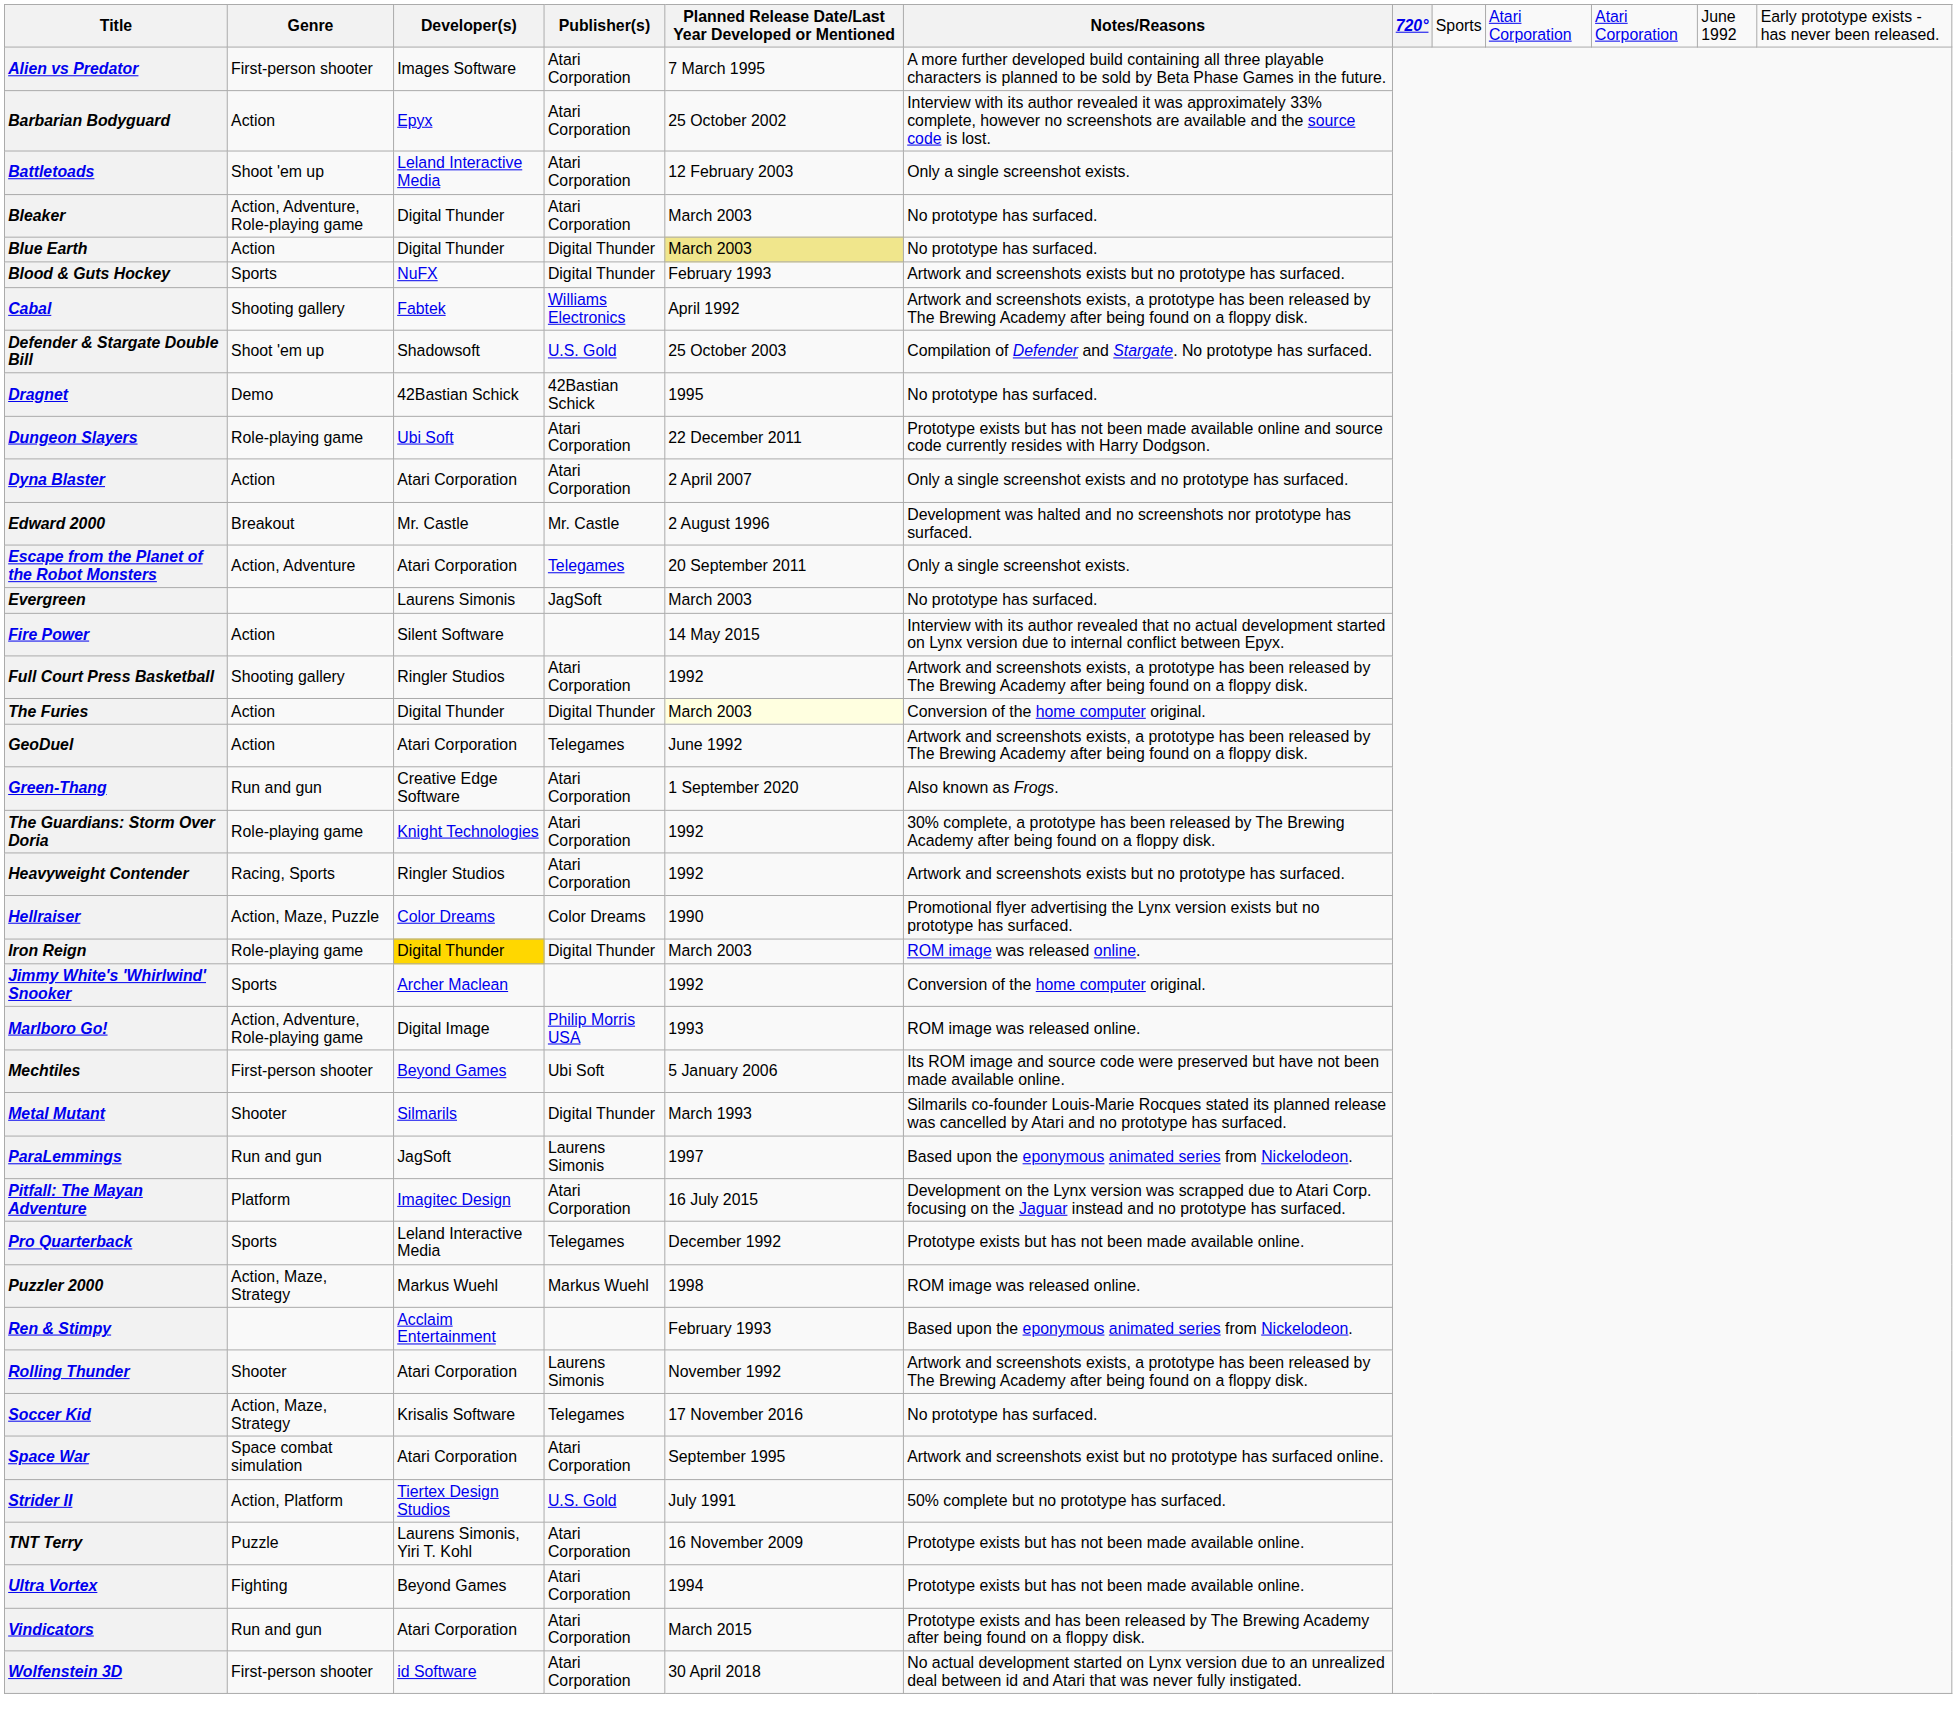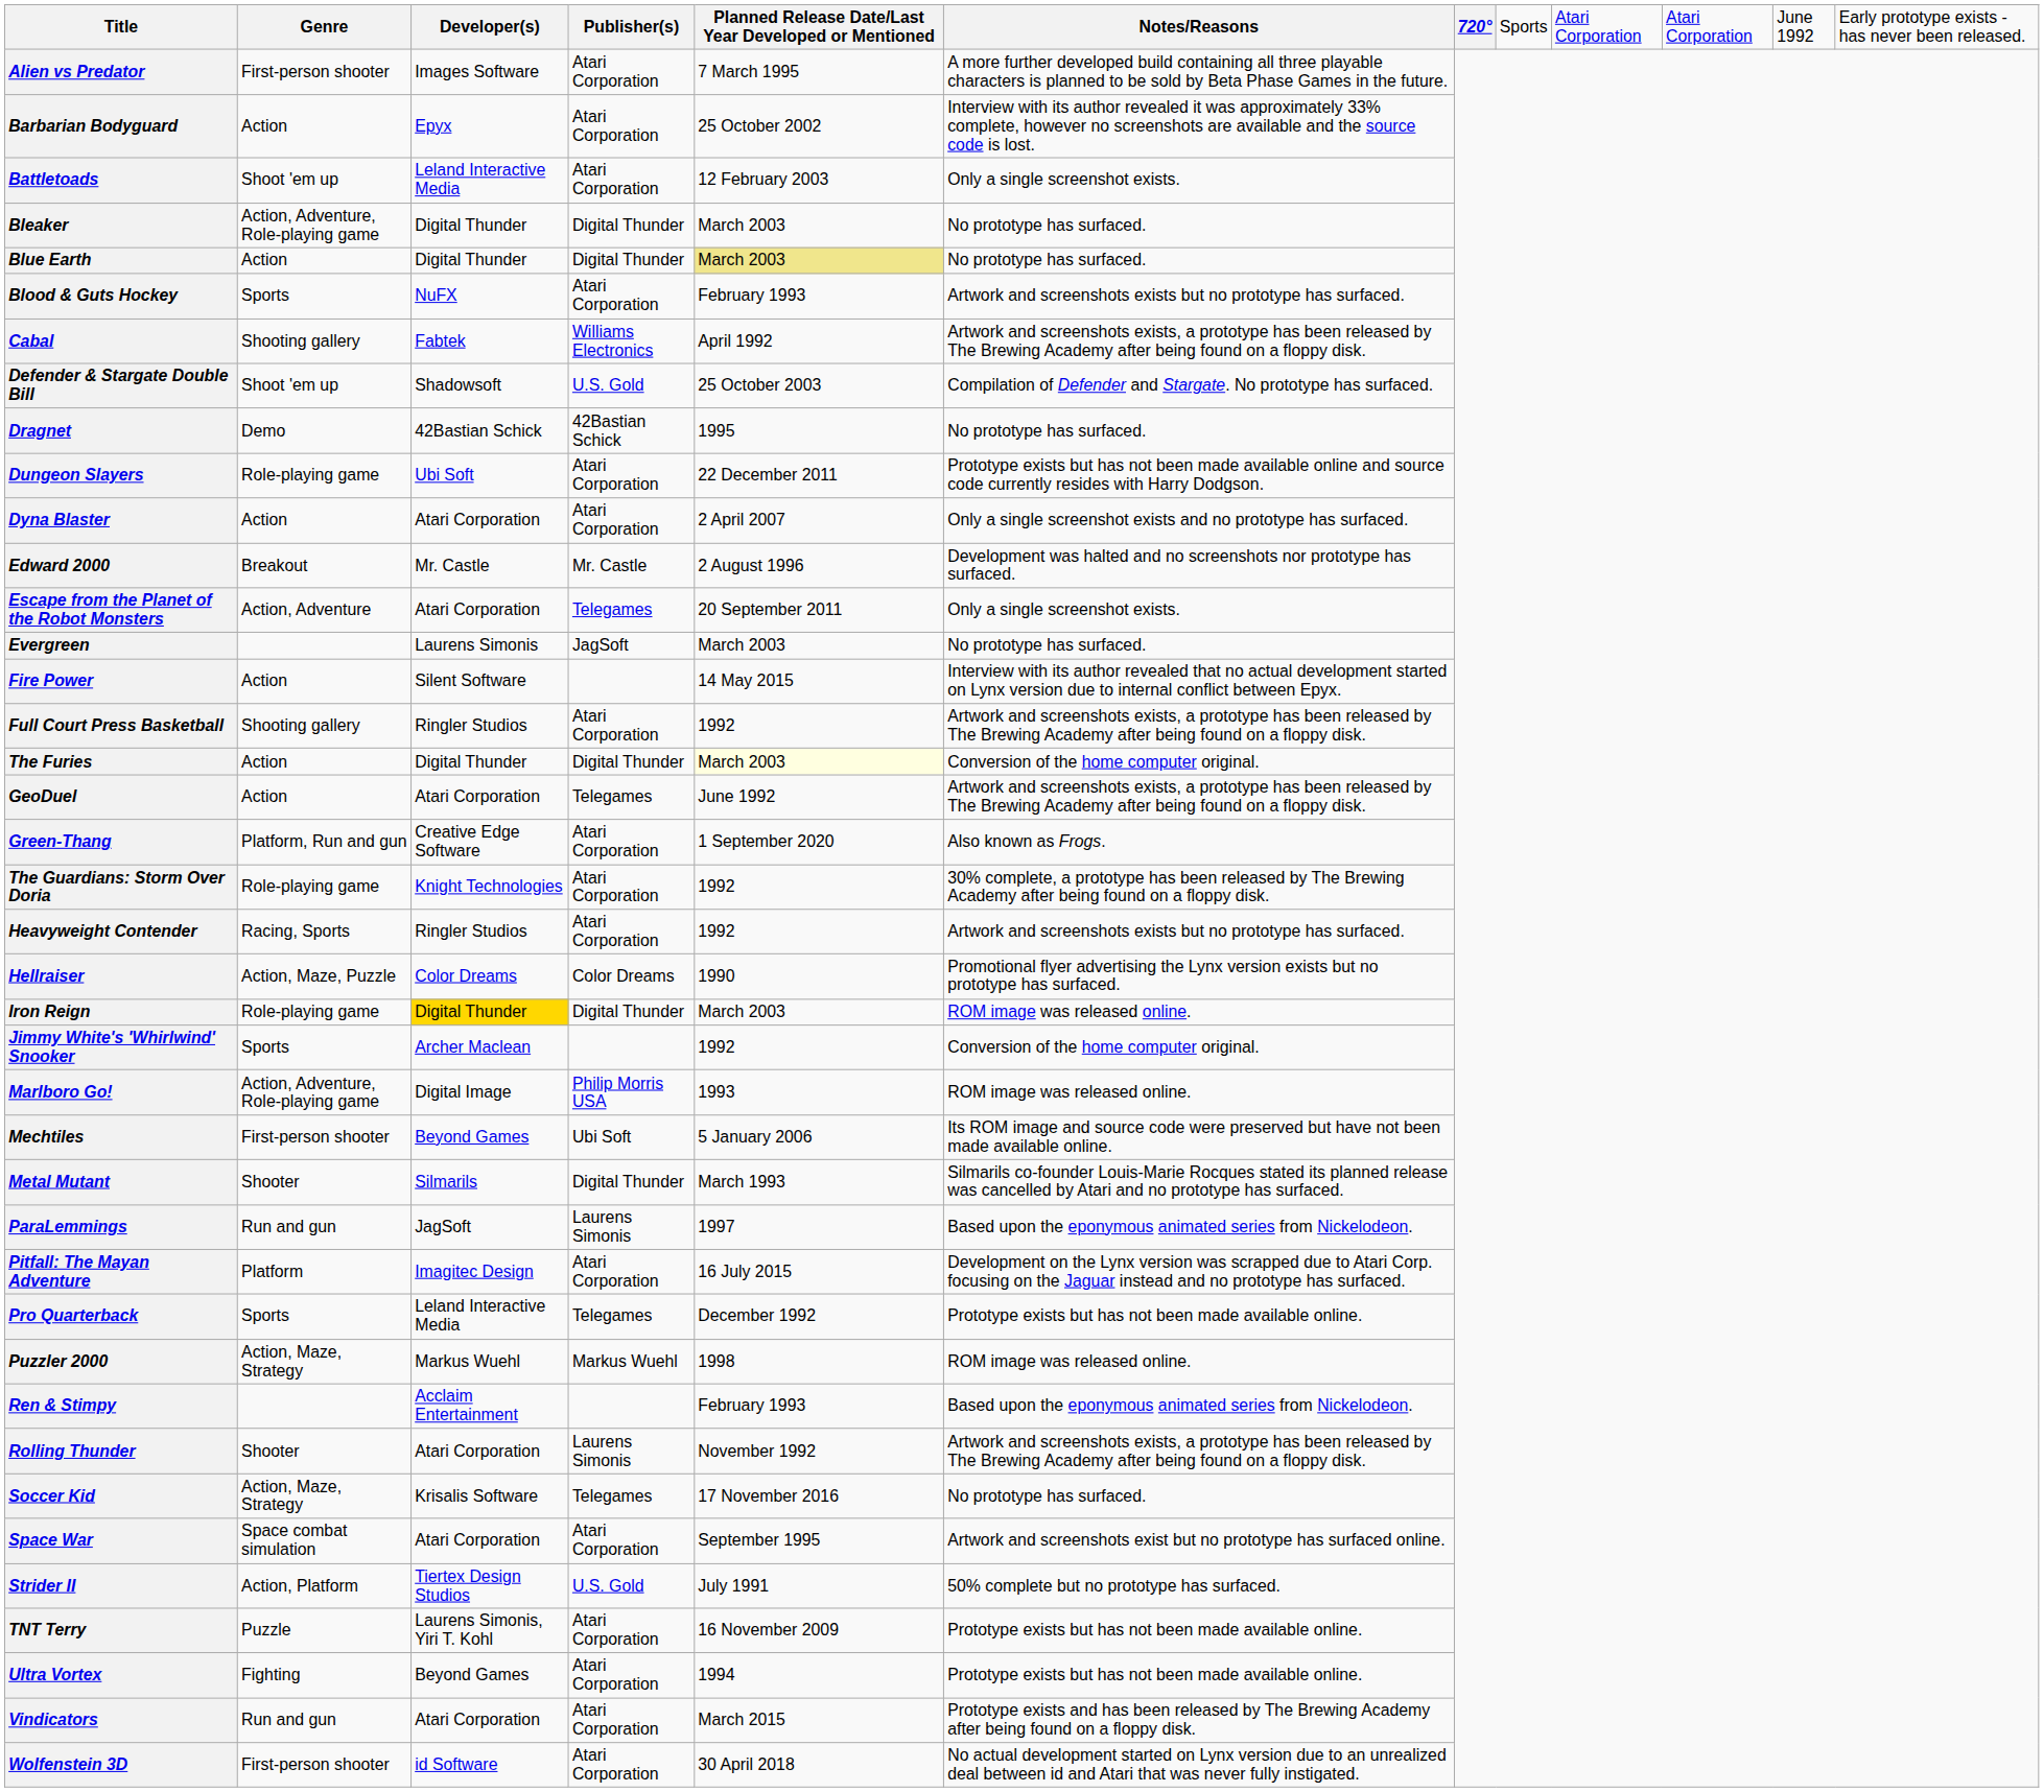 <table class="wikitable sortable" id="softwarelist" width="auto">
 <tr>
 <th rowspan="2">Title</th>
 <th rowspan="2">Genre</th>
 <th rowspan="2">Developer(s)</th>
 <th rowspan="2">Publisher(s)</th>
 <th rowspan="2">Planned Release Date/Last Year Developed or Mentioned</th>
 <th rowspan="2">Notes/Reasons</th>
 </tr>
 <tr>
 <th id="0–9" style="text-align: left;"><strong><em><a href='#'>720°</a></em></strong></th>
 <td>Sports</td>
 <td><a href='#'>Atari Corporation</a></td>
 <td><a href='#'>Atari Corporation</a></td>
 <td>June 1992</td>
 <td>Early prototype exists - has never been released.</td>
 </tr>
 <tr>
 <th id="A" style="text-align: left;"><strong><em><a href='#'>Alien vs Predator</a></em></strong></th>
 <td>First-person shooter</td>
 <td>Images Software</td>
 <td>Atari Corporation</td>
 <td>7 March 1995</td>
 <td>A more further developed build containing all three playable characters is planned to be sold by Beta Phase Games in the future.</td>
 </tr>
 <tr>
 <th id="B" style="text-align: left;"><strong><em>Barbarian Bodyguard</em></strong></th>
 <td>Action</td>
 <td><a href='#'>Epyx</a></td>
 <td>Atari Corporation</td>
 <td>25 October 2002</td>
 <td>Interview with its author revealed it was approximately 33% complete, however no screenshots are available and the <a href='#'>source code</a> is lost.</td>
 </tr>
 <tr>
 <th style="text-align: left;"><strong><em><a href='#'>Battletoads</a></em></strong></th>
 <td>Shoot 'em up</td>
 <td><a href='#'>Leland Interactive Media</a></td>
 <td>Atari Corporation</td>
 <td>12 February 2003</td>
 <td>Only a single screenshot exists.</td>
 </tr>
 <tr>
 <th style="text-align: left;"><strong><em>Bleaker</em></strong></th>
 <td>Action, Adventure, Role-playing game</td>
 <td>Digital Thunder</td>
-<td>Atari Corporation</td>
+<td>Digital Thunder</td>
 <td>March 2003</td>
 <td>No prototype has surfaced.</td>
 </tr>
 <tr>
 <th style="text-align: left;"><strong><em>Blue Earth</em></strong></th>
 <td>Action</td>
 <td>Digital Thunder</td>
 <td>Digital Thunder</td>
 <td style="background: khaki;">March 2003</td>
 <td>No prototype has surfaced.</td>
 </tr>
 <tr>
 <th style="text-align: left;"><strong><em>Blood & Guts Hockey</em></strong></th>
 <td>Sports</td>
 <td><a href='#'>NuFX</a></td>
-<td>Digital Thunder</td>
+<td>Atari Corporation</td>
 <td>February 1993</td>
 <td>Artwork and screenshots exists but no prototype has surfaced.</td>
 </tr>
 <tr>
 <th id="C" style="text-align: left;"><strong><em><a href='#'>Cabal</a></em></strong></th>
 <td>Shooting gallery</td>
 <td><a href='#'>Fabtek</a></td>
 <td><a href='#'>Williams Electronics</a></td>
 <td>April 1992</td>
 <td>Artwork and screenshots exists, a prototype has been released by The Brewing Academy after being found on a floppy disk.</td>
 </tr>
 <tr>
 <th id="D" style="text-align: left;"><strong><em>Defender & Stargate Double Bill</em></strong></th>
 <td>Shoot 'em up</td>
 <td>Shadowsoft</td>
 <td><a href='#'>U.S. Gold</a></td>
 <td>25 October 2003</td>
 <td>Compilation of <em><a href='#'>Defender</a></em> and <em><a href='#'>Stargate</a></em>. No prototype has surfaced.</td>
 </tr>
 <tr>
 <th style="text-align: left;"><strong><em><a href='#'>Dragnet</a></em></strong></th>
 <td>Demo</td>
 <td>42Bastian Schick</td>
 <td>42Bastian Schick</td>
 <td>1995</td>
 <td>No prototype has surfaced.</td>
 </tr>
 <tr>
 <th style="text-align: left;"><strong><em><a href='#'>Dungeon Slayers</a></em></strong></th>
 <td>Role-playing game</td>
 <td><a href='#'>Ubi Soft</a></td>
 <td>Atari Corporation</td>
 <td>22 December 2011</td>
 <td>Prototype exists but has not been made available online and source code currently resides with Harry Dodgson.</td>
 </tr>
 <tr>
 <th style="text-align: left;"><strong><em><a href='#'>Dyna Blaster</a></em></strong></th>
 <td>Action</td>
 <td>Atari Corporation</td>
 <td>Atari Corporation</td>
 <td>2 April 2007</td>
 <td>Only a single screenshot exists and no prototype has surfaced.</td>
 </tr>
 <tr>
 <th id="E" style="text-align: left;"><strong><em>Edward 2000</em></strong></th>
 <td>Breakout</td>
 <td>Mr. Castle</td>
 <td>Mr. Castle</td>
 <td>2 August 1996</td>
 <td>Development was halted and no screenshots nor prototype has surfaced.</td>
 </tr>
 <tr>
 <th style="text-align: left;"><strong><em><a href='#'>Escape from the Planet of the Robot Monsters</a></em></strong></th>
 <td>Action, Adventure</td>
 <td>Atari Corporation</td>
 <td><a href='#'>Telegames</a></td>
 <td>20 September 2011</td>
 <td>Only a single screenshot exists.</td>
 </tr>
 <tr>
 <th style="text-align: left;"><strong><em>Evergreen</em></strong></th>
 <td></td>
 <td>Laurens Simonis</td>
 <td>JagSoft</td>
 <td>March 2003</td>
 <td>No prototype has surfaced.</td>
 </tr>
 <tr>
 <th id="F" style="text-align: left;"><strong><em><a href='#'>Fire Power</a></em></strong></th>
 <td>Action</td>
 <td>Silent Software</td>
 <td></td>
 <td>14 May 2015</td>
 <td>Interview with its author revealed that no actual development started on Lynx version due to internal conflict between Epyx.</td>
 </tr>
 <tr>
 <th style="text-align: left;"><strong><em>Full Court Press Basketball</em></strong></th>
 <td>Shooting gallery</td>
 <td>Ringler Studios</td>
 <td>Atari Corporation</td>
 <td>1992</td>
 <td>Artwork and screenshots exists, a prototype has been released by The Brewing Academy after being found on a floppy disk.</td>
 </tr>
 <tr>
 <th style="text-align: left;"><strong><em>The Furies</em></strong></th>
 <td>Action</td>
 <td>Digital Thunder</td>
 <td>Digital Thunder</td>
 <td style="background: lightyellow;">March 2003</td>
 <td>Conversion of the <a href='#'>home computer</a> original.</td>
 </tr>
 <tr>
 <th id="G" style="text-align: left;"><strong><em>GeoDuel</em></strong></th>
 <td>Action</td>
 <td>Atari Corporation</td>
 <td>Telegames</td>
 <td>June 1992</td>
 <td>Artwork and screenshots exists, a prototype has been released by The Brewing Academy after being found on a floppy disk.</td>
 </tr>
 <tr>
 <th style="text-align: left;"><strong><em><a href='#'>Green-Thang</a></em></strong></th>
-<td>Run and gun</td>
+<td>Platform, Run and gun</td>
 <td>Creative Edge Software</td>
 <td>Atari Corporation</td>
 <td>1 September 2020</td>
 <td>Also known as <em>Frogs</em>.</td>
 </tr>
 <tr>
 <th style="text-align: left;"><strong><em>The Guardians: Storm Over Doria</em></strong></th>
 <td>Role-playing game</td>
 <td><a href='#'>Knight Technologies</a></td>
 <td>Atari Corporation</td>
 <td>1992</td>
 <td>30% complete, a prototype has been released by The Brewing Academy after being found on a floppy disk.</td>
 </tr>
 <tr>
 <th id="H" style="text-align: left;"><strong><em>Heavyweight Contender</em></strong></th>
 <td>Racing, Sports</td>
 <td>Ringler Studios</td>
 <td>Atari Corporation</td>
 <td>1992</td>
 <td>Artwork and screenshots exists but no prototype has surfaced.</td>
 </tr>
 <tr>
 <th style="text-align: left;"><strong><em><a href='#'>Hellraiser</a></em></strong></th>
 <td>Action, Maze, Puzzle</td>
 <td><a href='#'>Color Dreams</a></td>
 <td>Color Dreams</td>
 <td>1990</td>
 <td>Promotional flyer advertising the Lynx version exists but no prototype has surfaced.</td>
 </tr>
 <tr>
 <th id="I" style="text-align: left;"><strong><em>Iron Reign</em></strong></th>
 <td>Role-playing game</td>
 <td style="background: gold;">Digital Thunder</td>
 <td>Digital Thunder</td>
 <td>March 2003</td>
 <td><a href='#'>ROM image</a> was released <a href='#'>online</a>.</td>
 </tr>
 <tr>
 <th id="J" style="text-align: left;"><strong><em><a href='#'>Jimmy White's 'Whirlwind' Snooker</a></em></strong></th>
 <td>Sports</td>
 <td><a href='#'>Archer Maclean</a></td>
 <td></td>
 <td>1992</td>
 <td>Conversion of the <a href='#'>home computer</a> original.</td>
 </tr>
 <tr>
 <th id="M" style="text-align: left;"><strong><em><a href='#'>Marlboro Go!</a></em></strong></th>
 <td>Action, Adventure, Role-playing game</td>
 <td>Digital Image</td>
 <td><a href='#'>Philip Morris USA</a></td>
 <td>1993</td>
 <td>ROM image was released online.</td>
 </tr>
 <tr>
 <th style="text-align: left;"><strong><em>Mechtiles</em></strong></th>
 <td>First-person shooter</td>
 <td><a href='#'>Beyond Games</a></td>
 <td>Ubi Soft</td>
 <td>5 January 2006</td>
 <td>Its ROM image and source code were preserved but have not been made available online.</td>
 </tr>
 <tr>
 <th style="text-align: left;"><strong><em><a href='#'>Metal Mutant</a></em></strong></th>
 <td>Shooter</td>
 <td><a href='#'>Silmarils</a></td>
 <td>Digital Thunder</td>
 <td>March 1993</td>
 <td>Silmarils co-founder Louis-Marie Rocques stated its planned release was cancelled by Atari and no prototype has surfaced.</td>
 </tr>
 <tr>
 <th id="P" style="text-align: left;"><strong><em><a href='#'>ParaLemmings</a></em></strong></th>
 <td>Run and gun</td>
 <td>JagSoft</td>
 <td>Laurens Simonis</td>
 <td>1997</td>
 <td>Based upon the <a href='#'>eponymous</a> <a href='#'>animated series</a> from <a href='#'>Nickelodeon</a>.</td>
 </tr>
 <tr>
 <th style="text-align: left;"><strong><em><a href='#'>Pitfall: The Mayan Adventure</a></em></strong></th>
 <td>Platform</td>
 <td><a href='#'>Imagitec Design</a></td>
 <td>Atari Corporation</td>
 <td>16 July 2015</td>
 <td>Development on the Lynx version was scrapped due to Atari Corp. focusing on the <a href='#'>Jaguar</a> instead and no prototype has surfaced.</td>
 </tr>
 <tr>
 <th style="text-align: left;"><strong><em><a href='#'>Pro Quarterback</a></em></strong></th>
 <td>Sports</td>
 <td>Leland Interactive Media</td>
 <td>Telegames</td>
 <td>December 1992</td>
 <td>Prototype exists but has not been made available online.</td>
 </tr>
 <tr>
 <th style="text-align: left;"><strong><em>Puzzler 2000</em></strong></th>
 <td>Action, Maze, Strategy</td>
 <td>Markus Wuehl</td>
 <td>Markus Wuehl</td>
 <td>1998</td>
 <td>ROM image was released online.</td>
 </tr>
 <tr>
 <th id="R" style="text-align: left;"><strong><em><a href='#'>Ren & Stimpy</a></em></strong></th>
 <td></td>
 <td><a href='#'>Acclaim Entertainment</a></td>
 <td></td>
 <td>February 1993</td>
 <td>Based upon the <a href='#'>eponymous</a> <a href='#'>animated series</a> from <a href='#'>Nickelodeon</a>.</td>
 </tr>
 <tr>
 <th style="text-align: left;"><strong><em><a href='#'>Rolling Thunder</a></em></strong></th>
 <td>Shooter</td>
 <td>Atari Corporation</td>
 <td>Laurens Simonis</td>
 <td>November 1992</td>
 <td>Artwork and screenshots exists, a prototype has been released by The Brewing Academy after being found on a floppy disk.</td>
 </tr>
 <tr>
 <th id="S" style="text-align: left;"><strong><em><a href='#'>Soccer Kid</a></em></strong></th>
 <td>Action, Maze, Strategy</td>
 <td>Krisalis Software</td>
 <td>Telegames</td>
 <td>17 November 2016</td>
 <td>No prototype has surfaced.</td>
 </tr>
 <tr>
 <th style="text-align: left;"><strong><em><a href='#'>Space War</a></em></strong></th>
 <td>Space combat simulation</td>
 <td>Atari Corporation</td>
 <td>Atari Corporation</td>
 <td>September 1995</td>
 <td>Artwork and screenshots exist but no prototype has surfaced online.</td>
 </tr>
 <tr>
 <th style="text-align: left;"><strong><em><a href='#'>Strider II</a></em></strong></th>
 <td>Action, Platform</td>
 <td><a href='#'>Tiertex Design Studios</a></td>
 <td><a href='#'>U.S. Gold</a></td>
 <td>July 1991</td>
 <td>50% complete but no prototype has surfaced.</td>
 </tr>
 <tr>
 <th id="T" style="text-align: left;"><strong><em>TNT Terry</em></strong></th>
 <td>Puzzle</td>
 <td>Laurens Simonis, Yiri T. Kohl</td>
 <td>Atari Corporation</td>
 <td>16 November 2009</td>
 <td>Prototype exists but has not been made available online.</td>
 </tr>
 <tr>
 <th id="U" style="text-align: left;"><strong><em><a href='#'>Ultra Vortex</a></em></strong></th>
 <td>Fighting</td>
 <td>Beyond Games</td>
 <td>Atari Corporation</td>
 <td>1994</td>
 <td>Prototype exists but has not been made available online.</td>
 </tr>
 <tr>
 <th id="V" style="text-align: left;"><strong><em><a href='#'>Vindicators</a></em></strong></th>
 <td>Run and gun</td>
 <td>Atari Corporation</td>
 <td>Atari Corporation</td>
 <td>March 2015</td>
 <td>Prototype exists and has been released by The Brewing Academy after being found on a floppy disk.</td>
 </tr>
 <tr>
 <th id="W" style="text-align: left;"><strong><em><a href='#'>Wolfenstein 3D</a></em></strong></th>
 <td>First-person shooter</td>
 <td><a href='#'>id Software</a></td>
 <td>Atari Corporation</td>
 <td>30 April 2018</td>
 <td>No actual development started on Lynx version due to an unrealized deal between id and Atari that was never fully instigated.</td>
 </tr>
 </table>
